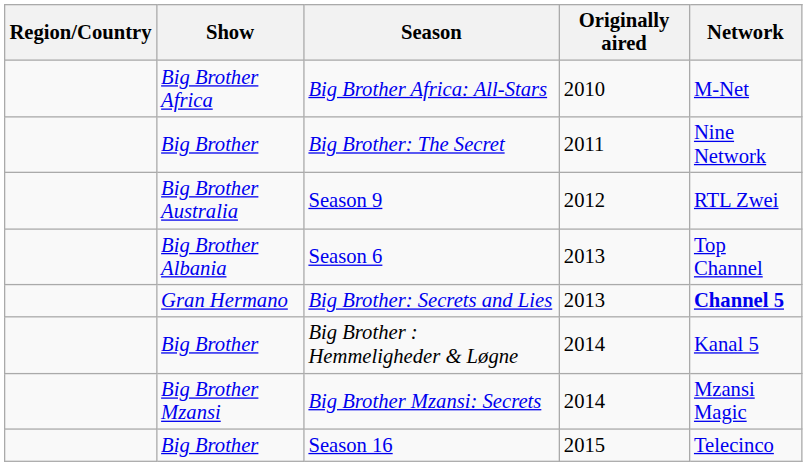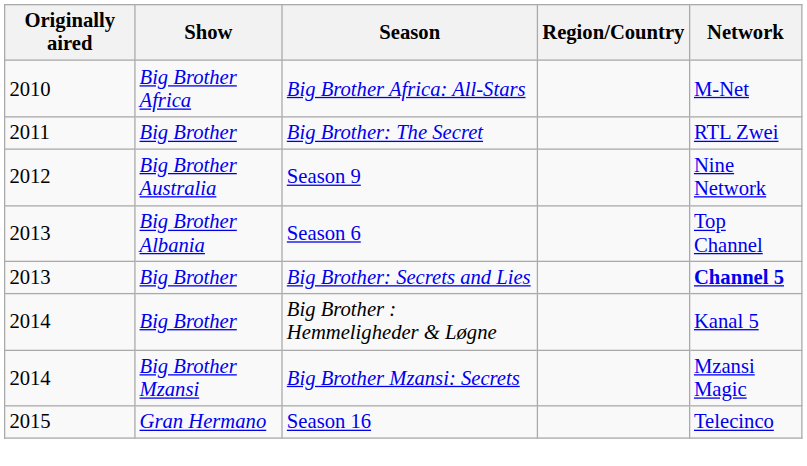 <table class="wikitable"  style="text-align:left; line-height:18px; width:70%;">
 <tr>
-<th>Region/Country</th>
+<th>Originally aired</th>
 <th>Show</th>
 <th>Season</th>
-<th>Originally aired</th>
+<th>Region/Country</th>
 <th>Network</th>
 </tr>
 <tr>
-<td></td>
+<td>2010</td>
 <td><em><a href='#'>Big Brother Africa</a></em></td>
 <td><em><a href='#'>Big Brother Africa: All-Stars</a></em></td>
-<td>2010</td>
+<td></td>
 <td><a href='#'>M-Net</a></td>
 </tr>
 <tr>
-<td></td>
+<td>2011</td>
 <td><em><a href='#'>Big Brother</a></em></td>
 <td><em><a href='#'>Big Brother: The Secret</a></em></td>
-<td>2011</td>
+<td></td>
+<td><a href='#'>RTL Zwei</a></td>
+</tr>
+<tr>
+<td>2012</td>
+<td><em><a href='#'>Big Brother Australia</a></em></td>
+<td><a href='#'>Season 9</a></td>
+<td></td>
 <td><a href='#'>Nine Network</a></td>
 </tr>
 <tr>
-<td></td>
-<td><em><a href='#'>Big Brother Australia</a></em></td>
-<td><a href='#'>Season 9</a></td>
-<td>2012</td>
-<td><a href='#'>RTL Zwei</a></td>
-</tr>
-<tr>
-<td></td>
+<td>2013</td>
 <td><em><a href='#'>Big Brother Albania</a></em></td>
 <td><a href='#'>Season 6</a></td>
-<td>2013</td>
+<td></td>
 <td><a href='#'>Top Channel</a></td>
 </tr>
 <tr>
+<td>2013</td>
+<td><em><a href='#'>Big Brother</a></em></td>
+<td><em><a href='#'>Big Brother: Secrets and Lies</a></em></td>
 <td></td>
-<td><em><a href='#'>Gran Hermano</a></em></td>
-<td><em><a href='#'>Big Brother: Secrets and Lies</a></em></td>
-<td>2013</td>
 <td><strong><a href='#'>Channel 5</a></strong></td>
 </tr>
 <tr>
-<td></td>
+<td>2014</td>
 <td><em><a href='#'>Big Brother</a></em></td>
 <td><em>Big Brother : Hemmeligheder & Løgne</em></td>
-<td>2014</td>
+<td></td>
 <td><a href='#'>Kanal 5</a></td>
 </tr>
 <tr>
-<td></td>
+<td>2014</td>
 <td><em><a href='#'>Big Brother Mzansi</a></em></td>
 <td><em><a href='#'>Big Brother Mzansi: Secrets</a></em></td>
-<td>2014</td>
+<td></td>
 <td><a href='#'>Mzansi Magic</a></td>
 </tr>
 <tr>
+<td>2015</td>
+<td><em><a href='#'>Gran Hermano</a></em></td>
+<td><a href='#'>Season 16</a></td>
 <td></td>
-<td><em><a href='#'>Big Brother</a></em></td>
-<td><a href='#'>Season 16</a></td>
-<td>2015</td>
 <td><a href='#'>Telecinco</a></td>
 </tr>
 </table>
